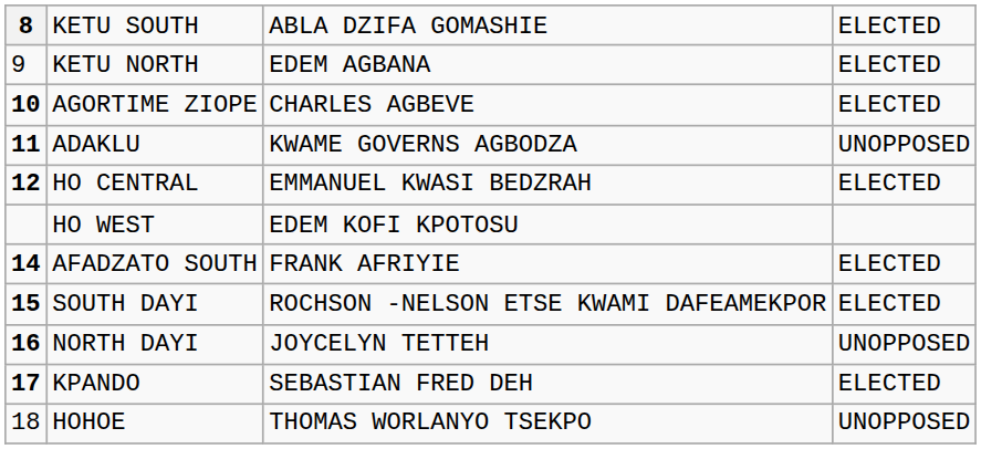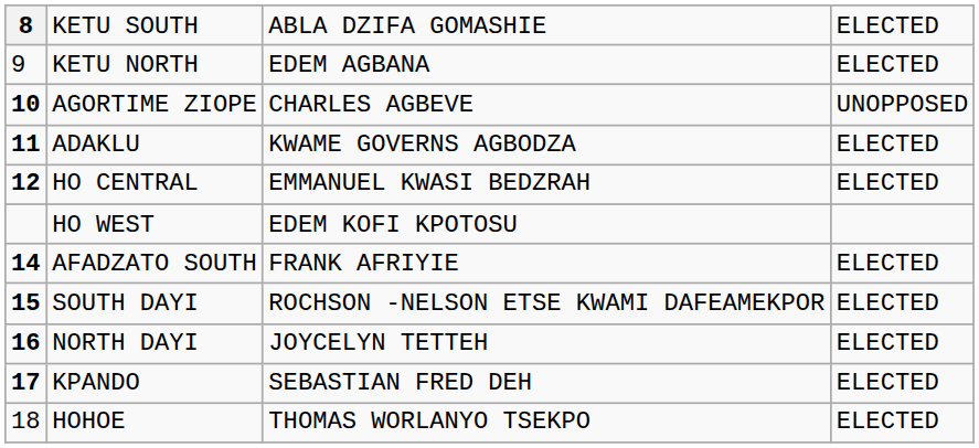 <table class="wikitable">
 <tr>
 <th>8</th>
 <td>KETU SOUTH</td>
 <td>ABLA DZIFA GOMASHIE</td>
 <td>ELECTED</td>
 </tr>
 <tr>
 <td>9</td>
 <td>KETU NORTH</td>
 <td>EDEM AGBANA</td>
 <td>ELECTED</td>
 </tr>
 <tr>
 <td><strong>10</strong></td>
 <td>AGORTIME ZIOPE</td>
 <td>CHARLES AGBEVE</td>
-<td>ELECTED</td>
+<td>UNOPPOSED</td>
 </tr>
 <tr>
 <td><strong>11</strong></td>
 <td>ADAKLU</td>
 <td>KWAME GOVERNS AGBODZA</td>
-<td>UNOPPOSED</td>
+<td>ELECTED</td>
 </tr>
 <tr>
 <td><strong>12</strong></td>
 <td>HO CENTRAL</td>
 <td>EMMANUEL KWASI BEDZRAH</td>
 <td>ELECTED</td>
 </tr>
 <tr>
 <td></td>
 <td>HO WEST</td>
 <td>EDEM KOFI KPOTOSU</td>
 <td></td>
 </tr>
 <tr>
 <td><strong>14</strong></td>
 <td>AFADZATO SOUTH</td>
 <td>FRANK AFRIYIE</td>
 <td>ELECTED</td>
 </tr>
 <tr>
 <td><strong>15</strong></td>
 <td>SOUTH DAYI</td>
 <td>ROCHSON -NELSON ETSE KWAMI DAFEAMEKPOR</td>
 <td>ELECTED</td>
 </tr>
 <tr>
 <td><strong>16</strong></td>
 <td>NORTH DAYI</td>
 <td>JOYCELYN TETTEH</td>
-<td>UNOPPOSED</td>
+<td>ELECTED</td>
 </tr>
 <tr>
 <td><strong>17</strong></td>
 <td>KPANDO</td>
 <td>SEBASTIAN FRED DEH</td>
 <td>ELECTED</td>
 </tr>
 <tr>
 <td>18</td>
 <td>HOHOE</td>
 <td>THOMAS WORLANYO TSEKPO</td>
-<td>UNOPPOSED</td>
+<td>ELECTED</td>
 </tr>
 </table>
